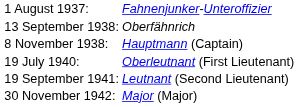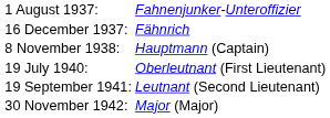 <table>
 <tr>
 <td>1 August 1937:</td>
 <td><em><a href='#'>Fahnenjunker</a></em>-<em><a href='#'>Unteroffizier</a></em></td>
 </tr>
 <tr>
-<td>13 September 1938:</td>
-<td><em>Oberfähnrich</em></td>
+<td>16 December 1937:</td>
+<td><em><a href='#'>Fähnrich</a></em></td>
 </tr>
 <tr>
 <td>8 November 1938:</td>
 <td><em><a href='#'>Hauptmann</a></em> (Captain)</td>
 </tr>
 <tr>
 <td>19 July 1940:</td>
 <td><em><a href='#'>Oberleutnant</a></em> (First Lieutenant)</td>
 </tr>
 <tr>
 <td>19 September 1941:</td>
 <td><em><a href='#'>Leutnant</a></em> (Second Lieutenant)</td>
 </tr>
 <tr>
 <td>30 November 1942:</td>
 <td><em><a href='#'>Major</a></em> (Major)</td>
 </tr>
 </table>
